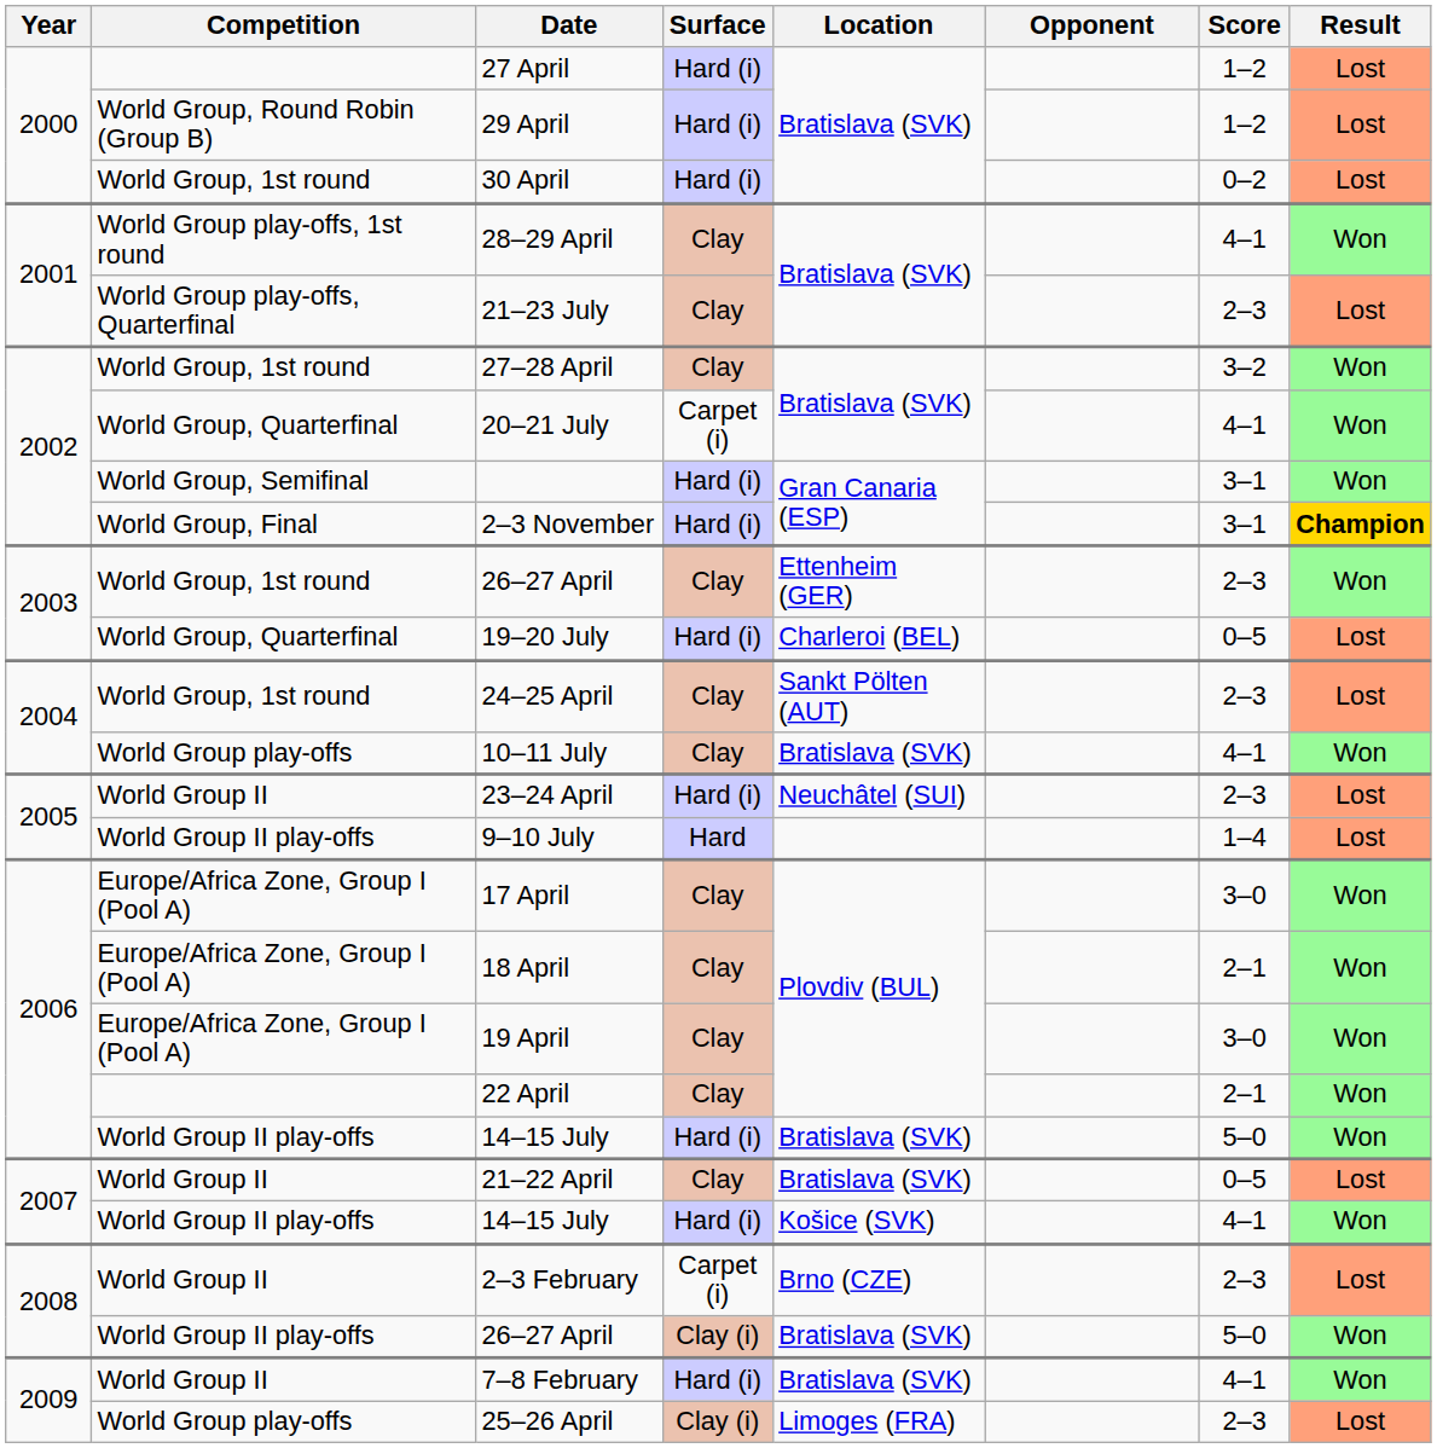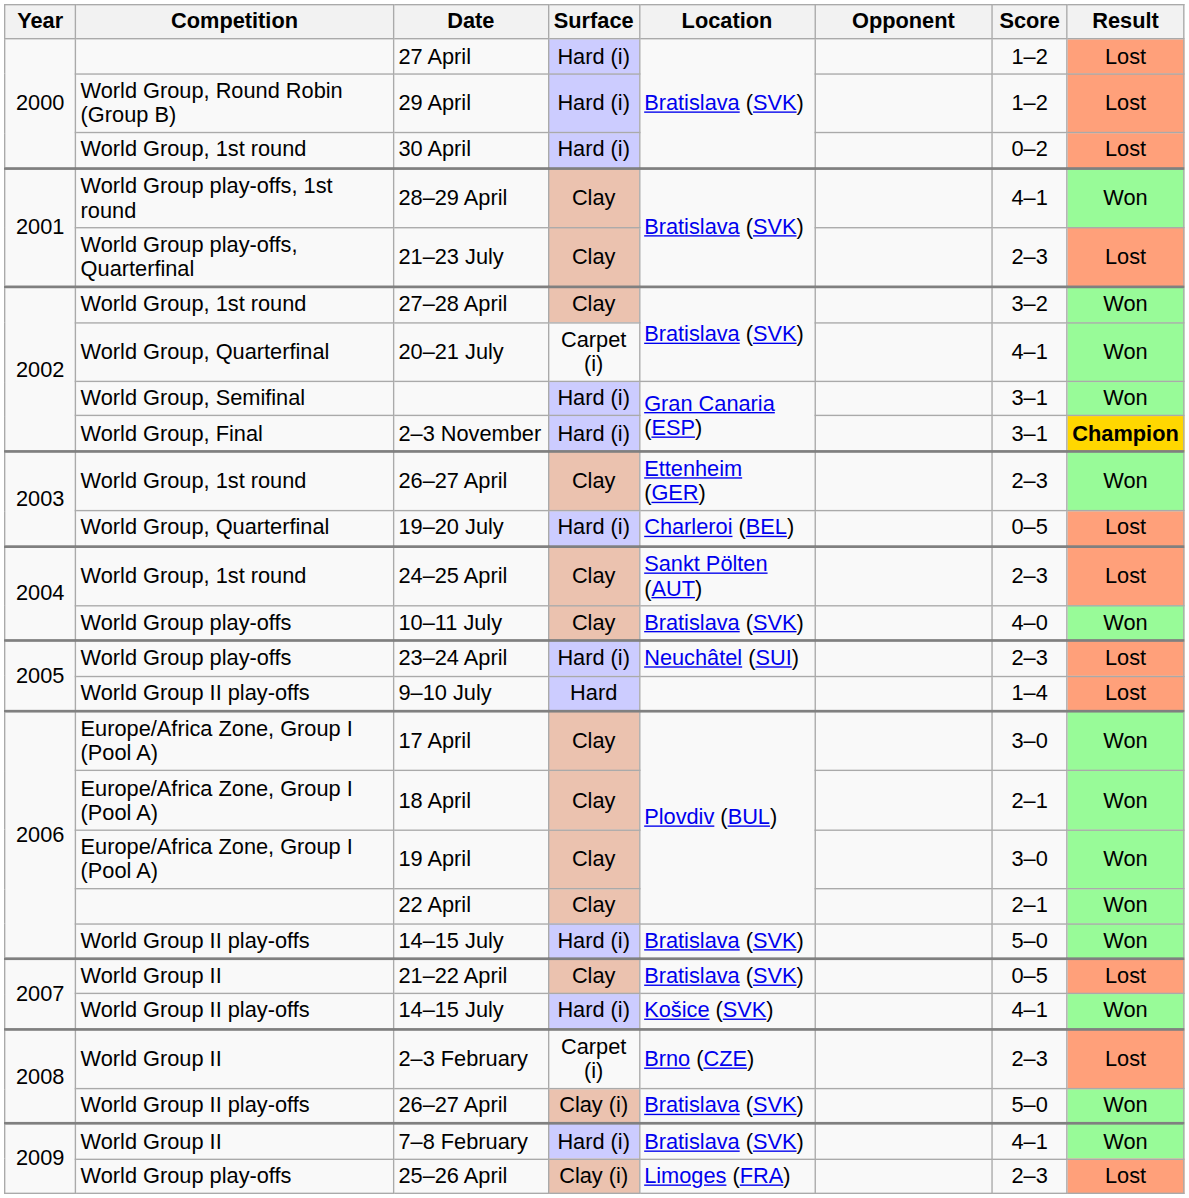 <table class="wikitable collapsible">
 <tr>
 <th width="50">Year</th>
 <th width="300">Competition</th>
 <th width="125">Date</th>
 <th width="60">Surface</th>
 <th width="150">Location</th>
 <th width="150">Opponent</th>
 <th width="50">Score</th>
 <th width="60">Result</th>
 </tr>
 <tr>
 <td align="center" rowspan="3">2000</td>
 <td></td>
 <td>27 April</td>
 <td style="background:#ccccff; text-align:center;">Hard (i)</td>
 <td rowspan=3><a href='#'>Bratislava</a> (<a href='#'>SVK</a>)</td>
 <td></td>
 <td align="center">1–2</td>
 <td align="center" bgcolor="FFA07A">Lost</td>
 </tr>
 <tr>
 <td>World Group, Round Robin (Group B)</td>
 <td>29 April</td>
 <td style="background:#ccccff; text-align:center;">Hard (i)</td>
 <td></td>
 <td align="center">1–2</td>
 <td align="center" bgcolor="FFA07A">Lost</td>
 </tr>
 <tr>
 <td>World Group, 1st round</td>
 <td>30 April</td>
 <td style="background:#ccccff; text-align:center;">Hard (i)</td>
 <td></td>
 <td align="center">0–2</td>
 <td align="center" bgcolor="FFA07A">Lost</td>
 </tr>
 <tr style="border-top:2px solid gray;">
 <td align="center" rowspan="2">2001</td>
 <td>World Group play-offs, 1st round</td>
 <td>28–29 April</td>
 <td style="background:#ebc2af; text-align:center;">Clay</td>
 <td rowspan=2><a href='#'>Bratislava</a> (<a href='#'>SVK</a>)</td>
 <td></td>
 <td align="center">4–1</td>
 <td align="center" bgcolor="#98FB98">Won</td>
 </tr>
 <tr>
 <td>World Group play-offs, Quarterfinal</td>
 <td>21–23 July</td>
 <td style="background:#ebc2af; text-align:center;">Clay</td>
 <td></td>
 <td align="center">2–3</td>
 <td align="center" bgcolor="FFA07A">Lost</td>
 </tr>
 <tr style="border-top:2px solid gray;">
 <td align="center" rowspan="4">2002</td>
 <td>World Group, 1st round</td>
 <td>27–28 April</td>
 <td style="background:#ebc2af; text-align:center;">Clay</td>
 <td rowspan=2><a href='#'>Bratislava</a> (<a href='#'>SVK</a>)</td>
 <td></td>
 <td align="center">3–2</td>
 <td align="center" bgcolor="#98FB98">Won</td>
 </tr>
 <tr>
 <td>World Group, Quarterfinal</td>
 <td>20–21 July</td>
 <td style="text-align:center;">Carpet (i)</td>
 <td></td>
 <td align="center">4–1</td>
 <td align="center" bgcolor="#98FB98">Won</td>
 </tr>
 <tr>
 <td>World Group, Semifinal</td>
 <td></td>
 <td style="background:#ccccff; text-align:center;">Hard (i)</td>
 <td rowspan=2><a href='#'>Gran Canaria</a> (<a href='#'>ESP</a>)</td>
 <td></td>
 <td align="center">3–1</td>
 <td align="center" bgcolor="#98FB98">Won</td>
 </tr>
 <tr>
 <td>World Group, Final</td>
 <td>2–3 November</td>
 <td style="background:#ccccff; text-align:center;">Hard (i)</td>
 <td></td>
 <td align="center">3–1</td>
 <td align="center" bgcolor="gold"><strong>Champion</strong></td>
 </tr>
 <tr style="border-top:2px solid gray;">
 <td align="center" rowspan="2">2003</td>
 <td>World Group, 1st round</td>
 <td>26–27 April</td>
 <td style="background:#ebc2af; text-align:center;">Clay</td>
 <td><a href='#'>Ettenheim</a> (<a href='#'>GER</a>)</td>
 <td></td>
 <td align="center">2–3</td>
 <td align="center" bgcolor="#98FB98">Won</td>
 </tr>
 <tr>
 <td>World Group, Quarterfinal</td>
 <td>19–20 July</td>
 <td style="background:#ccccff; text-align:center;">Hard (i)</td>
 <td><a href='#'>Charleroi</a> (<a href='#'>BEL</a>)</td>
 <td></td>
 <td align="center">0–5</td>
 <td align="center" bgcolor="FFA07A">Lost</td>
 </tr>
 <tr style="border-top:2px solid gray;">
 <td align="center" rowspan="2">2004</td>
 <td>World Group, 1st round</td>
 <td>24–25 April</td>
 <td style="background:#ebc2af; text-align:center;">Clay</td>
 <td><a href='#'>Sankt Pölten</a> (<a href='#'>AUT</a>)</td>
 <td></td>
 <td align="center">2–3</td>
 <td align="center" bgcolor="FFA07A">Lost</td>
 </tr>
 <tr>
 <td>World Group play-offs</td>
 <td>10–11 July</td>
 <td style="background:#ebc2af; text-align:center;">Clay</td>
 <td><a href='#'>Bratislava</a> (<a href='#'>SVK</a>)</td>
 <td></td>
-<td align="center">4–1</td>
+<td align="center">4–0</td>
 <td align="center" bgcolor="#98FB98">Won</td>
 </tr>
 <tr style="border-top:2px solid gray;">
 <td align="center" rowspan="2">2005</td>
-<td>World Group II</td>
+<td>World Group play-offs</td>
 <td>23–24 April</td>
 <td style="background:#ccccff; text-align:center;">Hard (i)</td>
 <td><a href='#'>Neuchâtel</a> (<a href='#'>SUI</a>)</td>
 <td></td>
 <td align="center">2–3</td>
 <td align="center" bgcolor="FFA07A">Lost</td>
 </tr>
 <tr>
 <td>World Group II play-offs</td>
 <td>9–10 July</td>
 <td style="background:#ccccff; text-align:center;">Hard</td>
 <td></td>
 <td></td>
 <td align="center">1–4</td>
 <td align="center" bgcolor="FFA07A">Lost</td>
 </tr>
 <tr style="border-top:2px solid gray;">
 <td align="center" rowspan="5">2006</td>
 <td>Europe/Africa Zone, Group I (Pool A)</td>
 <td>17 April</td>
 <td style="background:#ebc2af; text-align:center;">Clay</td>
 <td rowspan=4><a href='#'>Plovdiv</a> (<a href='#'>BUL</a>)</td>
 <td></td>
 <td align="center">3–0</td>
 <td align="center" bgcolor="#98FB98">Won</td>
 </tr>
 <tr>
 <td>Europe/Africa Zone, Group I (Pool A)</td>
 <td>18 April</td>
 <td style="background:#ebc2af; text-align:center;">Clay</td>
 <td></td>
 <td align="center">2–1</td>
 <td align="center" bgcolor="#98FB98">Won</td>
 </tr>
 <tr>
 <td>Europe/Africa Zone, Group I (Pool A)</td>
 <td>19 April</td>
 <td style="background:#ebc2af; text-align:center;">Clay</td>
 <td></td>
 <td align="center">3–0</td>
 <td align="center" bgcolor="#98FB98">Won</td>
 </tr>
 <tr>
 <td></td>
 <td>22 April</td>
 <td style="background:#ebc2af; text-align:center;">Clay</td>
 <td></td>
 <td align="center">2–1</td>
 <td align="center" bgcolor="#98FB98">Won</td>
 </tr>
 <tr>
 <td>World Group II play-offs</td>
 <td>14–15 July</td>
 <td style="background:#ccccff; text-align:center;">Hard (i)</td>
 <td><a href='#'>Bratislava</a> (<a href='#'>SVK</a>)</td>
 <td></td>
 <td align="center">5–0</td>
 <td align="center" bgcolor="#98FB98">Won</td>
 </tr>
 <tr style="border-top:2px solid gray;">
 <td align="center" rowspan="2">2007</td>
 <td>World Group II</td>
 <td>21–22 April</td>
 <td style="background:#ebc2af; text-align:center;">Clay</td>
 <td><a href='#'>Bratislava</a> (<a href='#'>SVK</a>)</td>
 <td></td>
 <td align="center">0–5</td>
 <td align="center" bgcolor="FFA07A">Lost</td>
 </tr>
 <tr>
 <td>World Group II play-offs</td>
 <td>14–15 July</td>
 <td style="background:#ccccff; text-align:center;">Hard (i)</td>
 <td><a href='#'>Košice</a> (<a href='#'>SVK</a>)</td>
 <td></td>
 <td align="center">4–1</td>
 <td align="center" bgcolor="#98FB98">Won</td>
 </tr>
 <tr style="border-top:2px solid gray;">
 <td align="center" rowspan="2">2008</td>
 <td>World Group II</td>
 <td>2–3 February</td>
 <td style="text-align:center;">Carpet (i)</td>
 <td><a href='#'>Brno</a> (<a href='#'>CZE</a>)</td>
 <td></td>
 <td align="center">2–3</td>
 <td align="center" bgcolor="FFA07A">Lost</td>
 </tr>
 <tr>
 <td>World Group II play-offs</td>
 <td>26–27 April</td>
 <td style="background:#ebc2af; text-align:center;">Clay (i)</td>
 <td><a href='#'>Bratislava</a> (<a href='#'>SVK</a>)</td>
 <td></td>
 <td align="center">5–0</td>
 <td align="center" bgcolor="#98FB98">Won</td>
 </tr>
 <tr style="border-top:2px solid gray;">
 <td align="center" rowspan="2">2009</td>
 <td>World Group II</td>
 <td>7–8 February</td>
 <td style="background:#ccccff; text-align:center;">Hard (i)</td>
 <td><a href='#'>Bratislava</a> (<a href='#'>SVK</a>)</td>
 <td></td>
 <td align="center">4–1</td>
 <td align="center" bgcolor="#98FB98">Won</td>
 </tr>
 <tr>
 <td>World Group play-offs</td>
 <td>25–26 April</td>
 <td style="background:#ebc2af; text-align:center;">Clay (i)</td>
 <td><a href='#'>Limoges</a> (<a href='#'>FRA</a>)</td>
 <td></td>
 <td align="center">2–3</td>
 <td align="center" bgcolor="FFA07A">Lost</td>
 </tr>
 </table>
